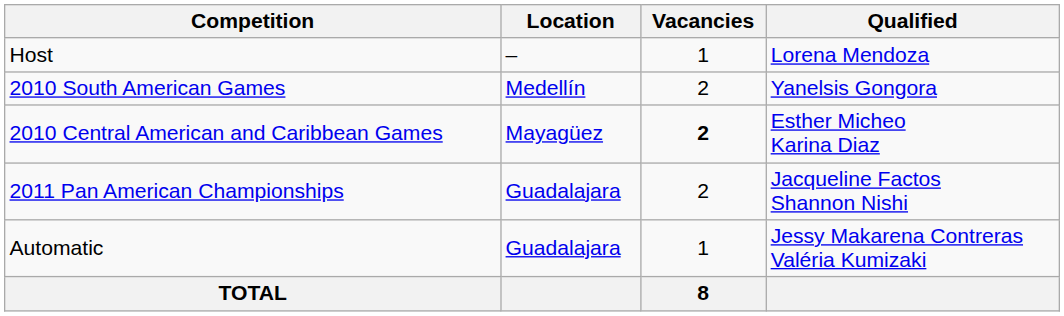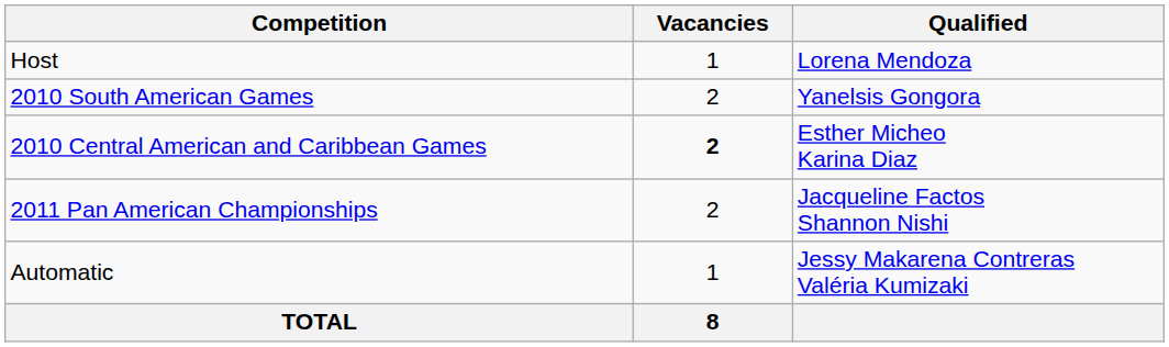 <table class = "wikitable" width=800>
 <tr>
 <th>Competition</th>
-<th>Location</th>
 <th>Vacancies</th>
 <th>Qualified</th>
 </tr>
 <tr>
 <td>Host</td>
-<td>–</td>
 <td align="center">1</td>
 <td> <a href='#'>Lorena Mendoza</a></td>
 </tr>
 <tr>
 <td><a href='#'>2010 South American Games</a></td>
-<td> <a href='#'>Medellín</a></td>
 <td align="center">2</td>
 <td> <a href='#'>Yanelsis Gongora</a> </td>
 </tr>
 <tr>
 <td><a href='#'>2010 Central American and Caribbean Games</a></td>
-<td> <a href='#'>Mayagüez</a></td>
 <td align="center"><strong>2</strong></td>
 <td> <a href='#'>Esther Micheo</a><br> <a href='#'>Karina Diaz</a></td>
 </tr>
 <tr>
 <td><a href='#'>2011 Pan American Championships</a> </td>
-<td> <a href='#'>Guadalajara</a></td>
 <td align="center">2</td>
 <td> <a href='#'>Jacqueline Factos</a> <br> <a href='#'>Shannon Nishi</a></td>
 </tr>
 <tr>
 <td>Automatic </td>
-<td> <a href='#'>Guadalajara</a></td>
 <td align="center">1</td>
 <td> <a href='#'>Jessy Makarena Contreras</a> <br> <a href='#'>Valéria Kumizaki</a></td>
 </tr>
 <tr>
 <th>TOTAL</th>
-<th></th>
 <th>8</th>
 <th></th>
 </tr>
 </table>
